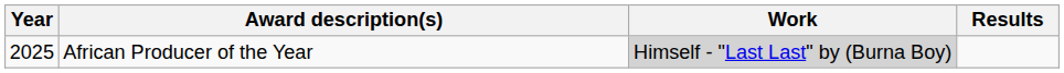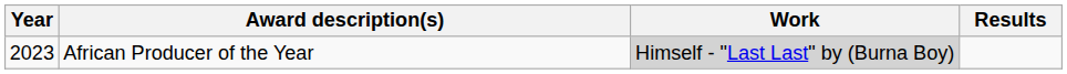 <table class="wikitable">
 <tr>
 <th>Year</th>
 <th width="450">Award description(s)</th>
 <th>Work</th>
 <th width="75">Results</th>
 </tr>
 <tr>
-<td>2025</td>
+<td>2023</td>
 <td>African Producer of the Year</td>
 <td style="background: lightgrey;">Himself - "<a href='#'>Last Last</a>" by (Burna Boy)</td>
 <td></td>
 </tr>
 </table>
